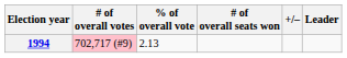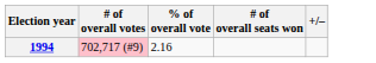 <table class=wikitable>
 <tr>
 <th>Election year</th>
 <th># of<br>overall votes</th>
 <th>% of<br>overall vote</th>
 <th># of<br>overall seats won</th>
 <th>+/–</th>
-<th>Leader</th>
 </tr>
 <tr>
 <th><a href='#'>1994</a></th>
 <td style="background: pink;">702,717 (#9)</td>
-<td>2.13</td>
-<td></td>
+<td>2.16</td>
 <td></td>
 <td></td>
 </tr>
 </table>
